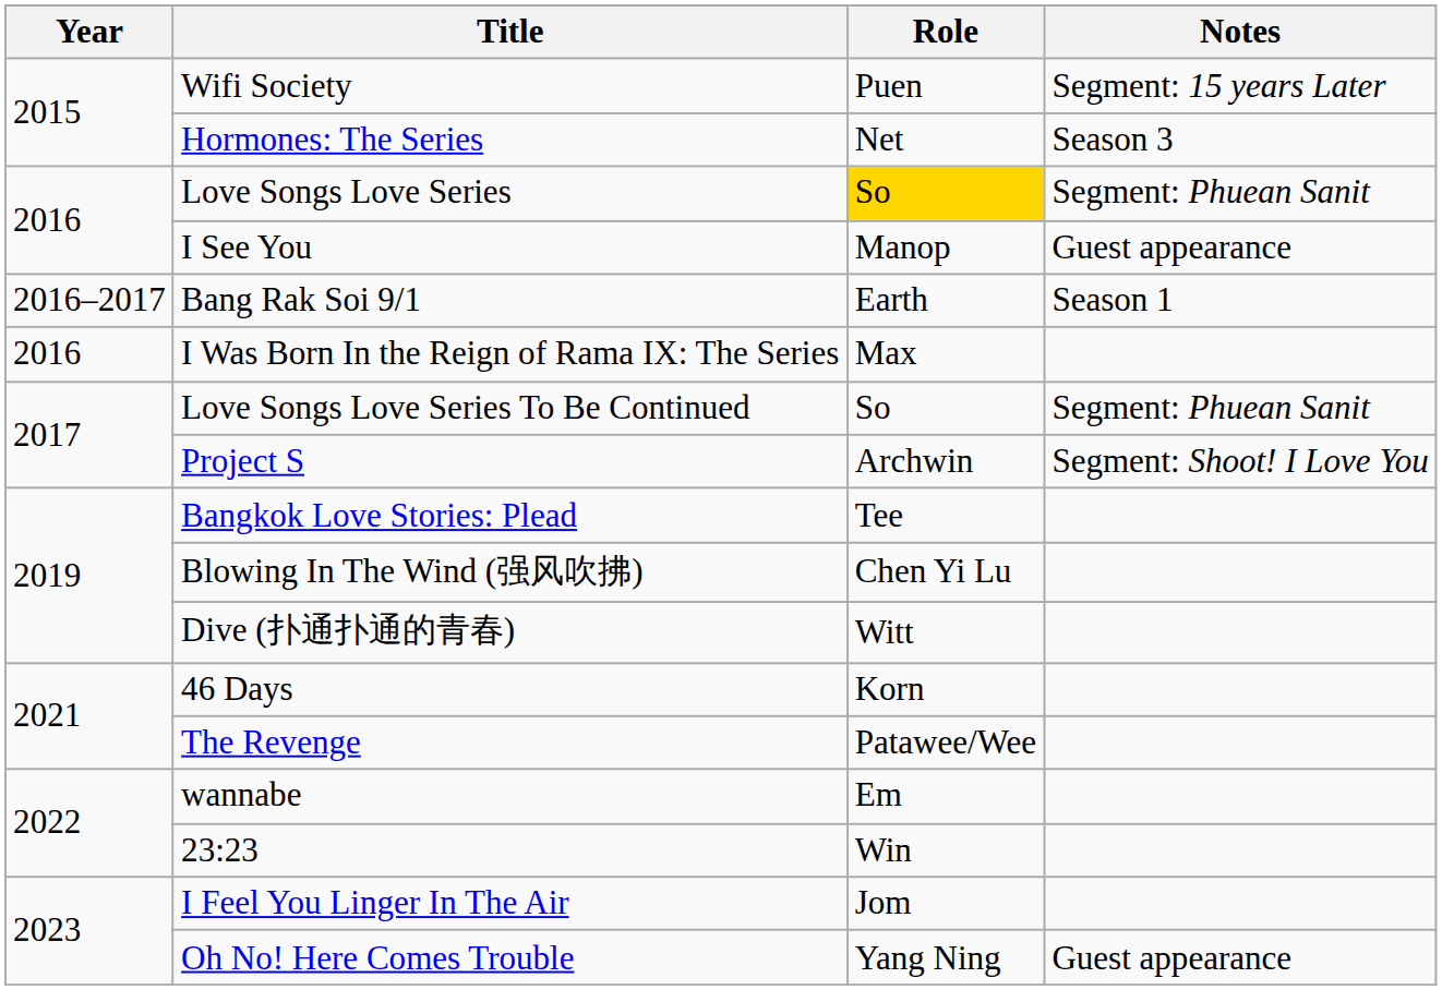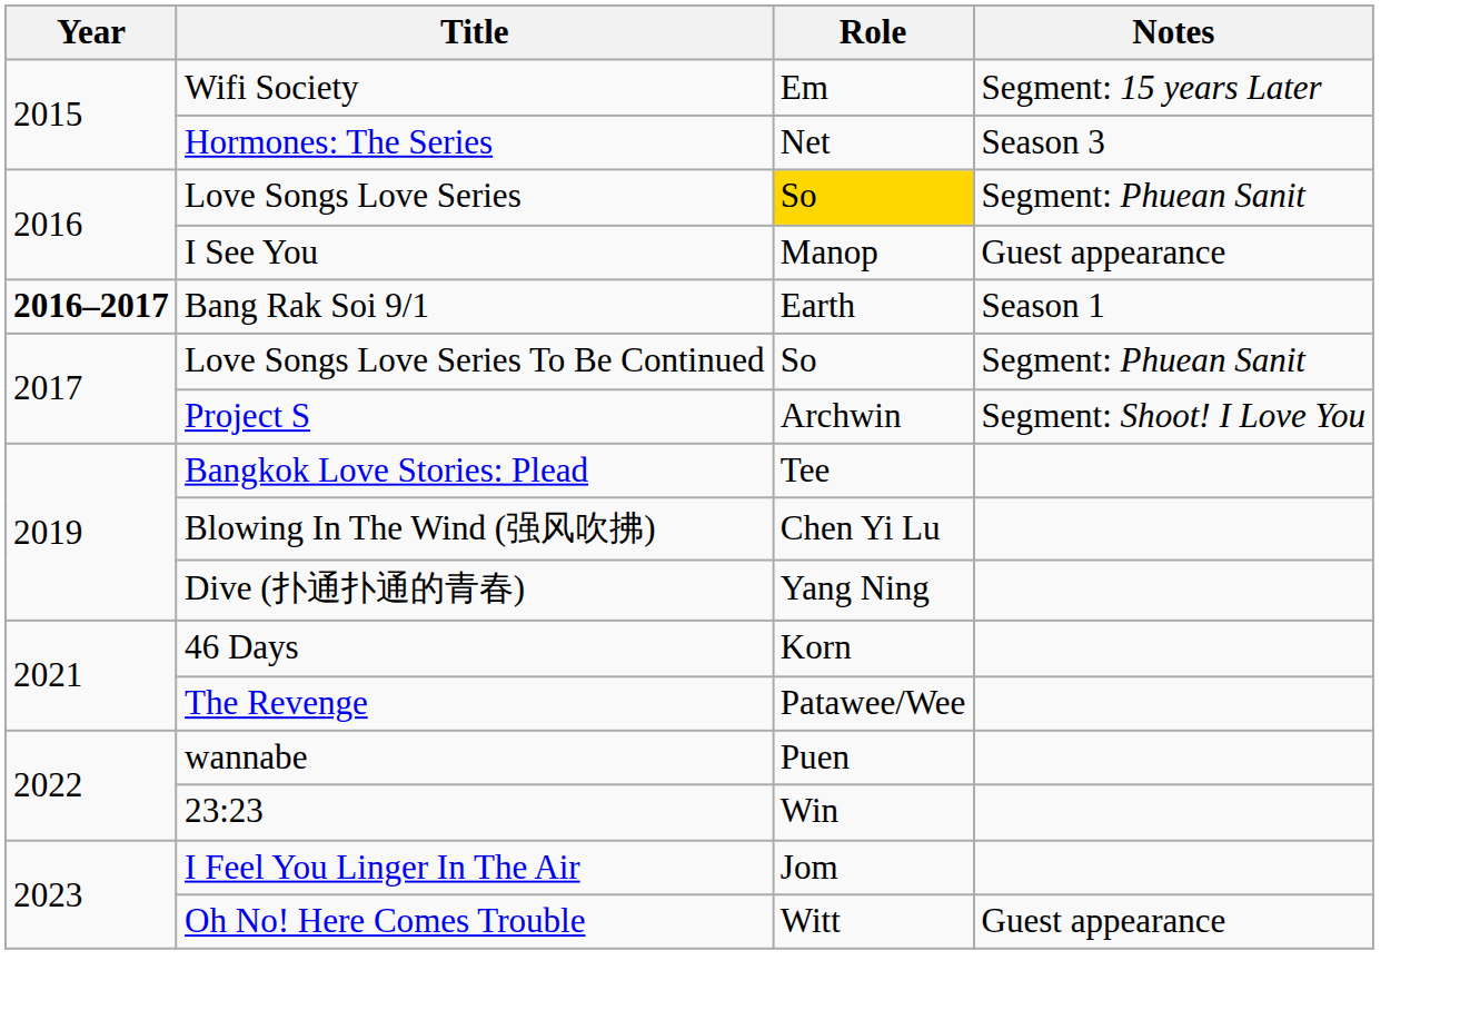 <table class="wikitable">
 <tr>
 <th>Year</th>
 <th>Title</th>
 <th>Role</th>
 <th class="unsortable">Notes</th>
 </tr>
 <tr>
 <td rowspan = 2>2015</td>
 <td>Wifi Society</td>
-<td>Puen</td>
+<td>Em</td>
 <td>Segment: <em>15 years Later</em></td>
 </tr>
 <tr>
 <td><a href='#'>Hormones: The Series</a></td>
 <td>Net</td>
 <td>Season 3</td>
 </tr>
 <tr>
 <td rowspan = 2>2016</td>
 <td>Love Songs Love Series</td>
 <td style="background: gold;">So</td>
 <td>Segment: <em>Phuean Sanit</em></td>
 </tr>
 <tr>
 <td>I See You</td>
 <td>Manop</td>
 <td>Guest appearance</td>
 </tr>
 <tr>
-<td>2016–2017</td>
+<td><strong>2016–2017</strong></td>
 <td>Bang Rak Soi 9/1</td>
 <td>Earth</td>
 <td>Season 1</td>
-</tr>
-<tr>
-<td>2016</td>
-<td>I Was Born In the Reign of Rama IX: The Series</td>
-<td>Max</td>
-<td></td>
 </tr>
 <tr>
 <td rowspan = 2>2017</td>
 <td>Love Songs Love Series To Be Continued</td>
 <td>So</td>
 <td>Segment: <em>Phuean Sanit</em></td>
 </tr>
 <tr>
 <td><a href='#'>Project S</a></td>
 <td>Archwin</td>
 <td>Segment: <em>Shoot! I Love You</em></td>
 </tr>
 <tr>
 <td rowspan = 3>2019</td>
 <td><a href='#'>Bangkok Love Stories: Plead</a></td>
 <td>Tee</td>
 <td></td>
 </tr>
 <tr>
 <td>Blowing In The Wind (强风吹拂)</td>
 <td>Chen Yi Lu</td>
 <td></td>
 </tr>
 <tr>
 <td>Dive (扑通扑通的青春)</td>
-<td>Witt</td>
+<td>Yang Ning</td>
 <td></td>
 </tr>
 <tr>
 <td rowspan = 2>2021</td>
 <td>46 Days</td>
 <td>Korn</td>
 <td></td>
 </tr>
 <tr>
 <td><a href='#'>The Revenge</a></td>
 <td>Patawee/Wee</td>
 <td></td>
 </tr>
 <tr>
 <td rowspan = 2>2022</td>
 <td>wannabe</td>
-<td>Em</td>
+<td>Puen</td>
 <td></td>
 </tr>
 <tr>
 <td>23:23</td>
 <td>Win</td>
 <td></td>
 </tr>
 <tr>
 <td rowspan = 2>2023</td>
 <td><a href='#'>I Feel You Linger In The Air</a></td>
 <td>Jom</td>
 </tr>
 <tr>
 <td><a href='#'>Oh No! Here Comes Trouble</a></td>
-<td>Yang Ning</td>
+<td>Witt</td>
 <td>Guest appearance</td>
 </tr>
 </table>
